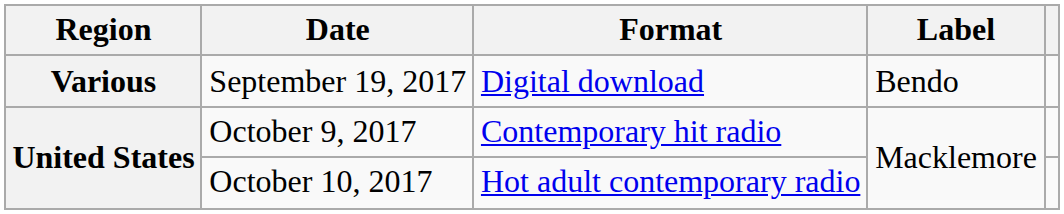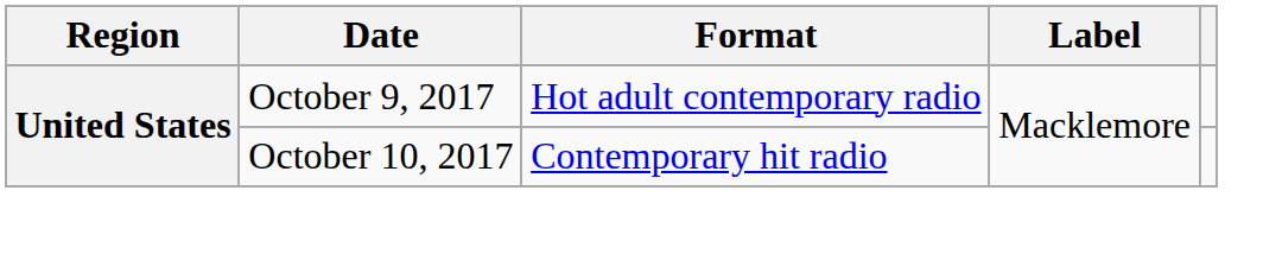 <table class="wikitable plainrowheaders">
 <tr>
 <th>Region</th>
 <th>Date</th>
 <th>Format</th>
 <th>Label</th>
 <th></th>
 </tr>
 <tr>
-<th scope="row">Various</th>
-<td>September 19, 2017</td>
-<td><a href='#'>Digital download</a></td>
-<td>Bendo</td>
-<td></td>
-</tr>
-<tr>
 <th scope="row" rowspan="2">United States</th>
 <td>October 9, 2017</td>
-<td><a href='#'>Contemporary hit radio</a></td>
+<td><a href='#'>Hot adult contemporary radio</a></td>
 <td rowspan="2">Macklemore</td>
 <td></td>
 </tr>
 <tr>
 <td>October 10, 2017</td>
-<td><a href='#'>Hot adult contemporary radio</a></td>
+<td><a href='#'>Contemporary hit radio</a></td>
 <td></td>
 </tr>
 </table>
